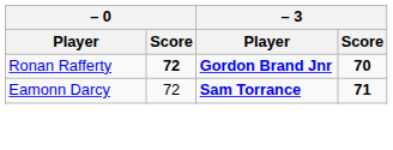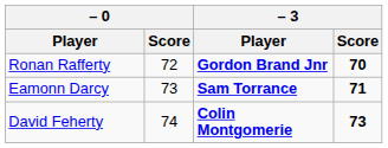 <table class=wikitable>
 <tr>
 <th colspan=2> – 0</th>
 <th colspan=2> – 3</th>
 </tr>
 <tr>
 <th width=140>Player</th>
 <th>Score</th>
 <th width=140>Player</th>
 <th>Score</th>
 </tr>
 <tr>
 <td><a href='#'>Ronan Rafferty</a></td>
-<td align=center><strong>72</strong></td>
+<td align=center>72</td>
 <td><strong><a href='#'>Gordon Brand Jnr</a></strong></td>
 <td align=center><strong>70</strong></td>
 </tr>
 <tr>
 <td><a href='#'>Eamonn Darcy</a></td>
-<td align=center>72</td>
+<td align=center>73</td>
 <td><strong><a href='#'>Sam Torrance</a></strong></td>
 <td align=center><strong>71</strong></td>
 </tr>
+<tr>
+<td><a href='#'>David Feherty</a></td>
+<td align=center>74</td>
+<td><strong><a href='#'>Colin Montgomerie</a></strong></td>
+<td align=center><strong>73</strong></td>
+</tr>
 </table>
